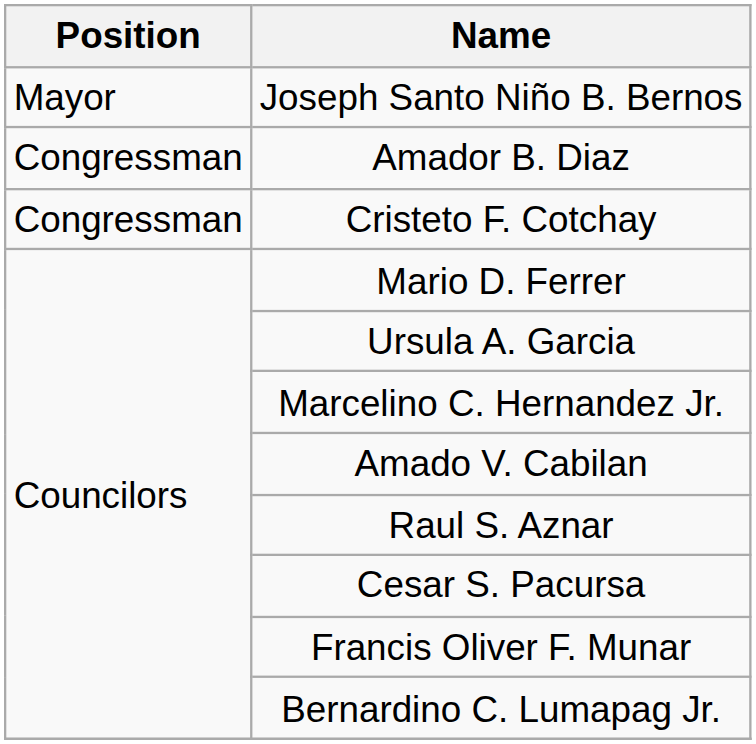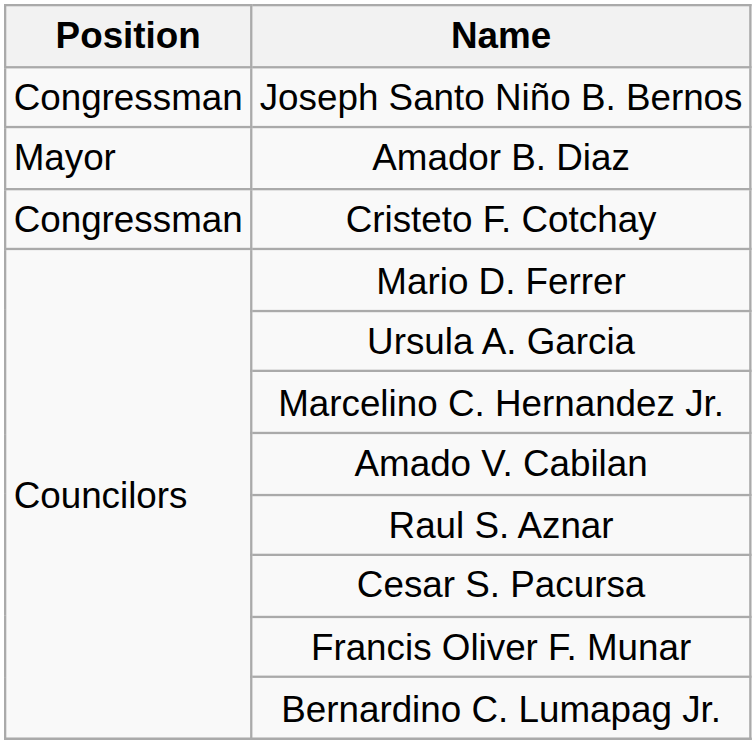 <table class="wikitable" style="line-height:1.20em; font-size:100%;">
 <tr>
 <th>Position</th>
 <th>Name</th>
 </tr>
 <tr>
-<td>Mayor</td>
+<td>Congressman</td>
 <td style="text-align:center;">Joseph Santo Niño B. Bernos</td>
 </tr>
 <tr>
-<td>Congressman</td>
+<td>Mayor</td>
 <td style="text-align:center;">Amador B. Diaz</td>
 </tr>
 <tr>
 <td>Congressman</td>
 <td style="text-align:center;">Cristeto F. Cotchay</td>
 </tr>
 <tr>
 <td rowspan=8>Councilors</td>
 <td style="text-align:center;">Mario D. Ferrer</td>
 </tr>
 <tr>
 <td style="text-align:center;">Ursula A. Garcia</td>
 </tr>
 <tr>
 <td style="text-align:center;">Marcelino C. Hernandez Jr.</td>
 </tr>
 <tr>
 <td style="text-align:center;">Amado V. Cabilan</td>
 </tr>
 <tr>
 <td style="text-align:center;">Raul S. Aznar</td>
 </tr>
 <tr>
 <td style="text-align:center;">Cesar S. Pacursa</td>
 </tr>
 <tr>
 <td style="text-align:center;">Francis Oliver F. Munar</td>
 </tr>
 <tr>
 <td style="text-align:center;">Bernardino C. Lumapag Jr.</td>
 </tr>
 <tr>
 </tr>
 </table>
